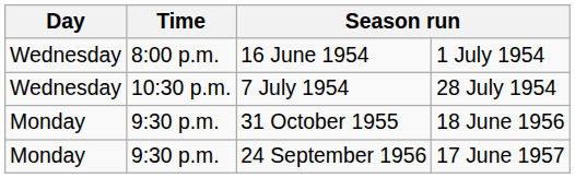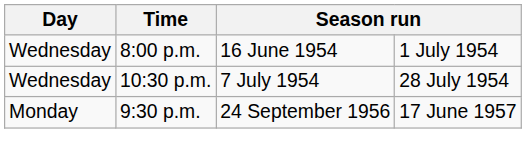 <table class="wikitable">
 <tr>
 <th>Day</th>
 <th>Time</th>
 <th colspan="2">Season run</th>
 </tr>
 <tr>
 <td>Wednesday</td>
 <td>8:00 p.m.</td>
 <td>16 June 1954</td>
 <td>1 July 1954</td>
 </tr>
 <tr>
 <td>Wednesday</td>
 <td>10:30 p.m.</td>
 <td>7 July 1954</td>
 <td>28 July 1954</td>
 </tr>
 <tr>
 <td>Monday</td>
 <td>9:30 p.m.</td>
-<td>31 October 1955</td>
-<td>18 June 1956</td>
-</tr>
-<tr>
-<td>Monday</td>
-<td>9:30 p.m.</td>
 <td>24 September 1956</td>
 <td>17 June 1957</td>
 </tr>
 </table>
